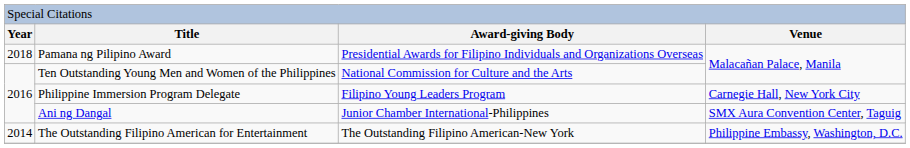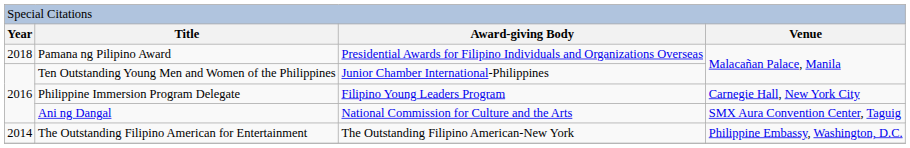 <table class="wikitable">
 <tr>
 <td colspan="5" style="background: LightSteelBlue;">Special Citations</td>
 </tr>
 <tr>
 <th>Year</th>
 <th>Title</th>
 <th>Award-giving Body</th>
 <th>Venue</th>
 </tr>
 <tr>
 <td>2018</td>
 <td>Pamana ng Pilipino Award</td>
 <td><a href='#'>Presidential Awards for Filipino Individuals and Organizations Overseas</a></td>
 <td rowspan="2"><a href='#'>Malacañan Palace</a>, <a href='#'>Manila</a></td>
 </tr>
 <tr>
 <td rowspan=3>2016</td>
 <td>Ten Outstanding Young Men and Women of the Philippines</td>
-<td><a href='#'>National Commission for Culture and the Arts</a></td>
+<td><a href='#'>Junior Chamber International</a>-Philippines</td>
 </tr>
 <tr>
 <td>Philippine Immersion Program Delegate</td>
 <td><a href='#'>Filipino Young Leaders Program</a></td>
 <td><a href='#'>Carnegie Hall</a>, <a href='#'>New York City</a></td>
 </tr>
 <tr>
 <td><a href='#'>Ani ng Dangal</a></td>
-<td><a href='#'>Junior Chamber International</a>-Philippines</td>
+<td><a href='#'>National Commission for Culture and the Arts</a></td>
 <td><a href='#'>SMX Aura Convention Center</a>, <a href='#'>Taguig</a></td>
 </tr>
 <tr>
 <td>2014</td>
 <td>The Outstanding Filipino American for Entertainment</td>
 <td>The Outstanding Filipino American-New York</td>
 <td><a href='#'>Philippine Embassy</a>, <a href='#'>Washington, D.C.</a></td>
 </tr>
 <tr>
 </tr>
 </table>
